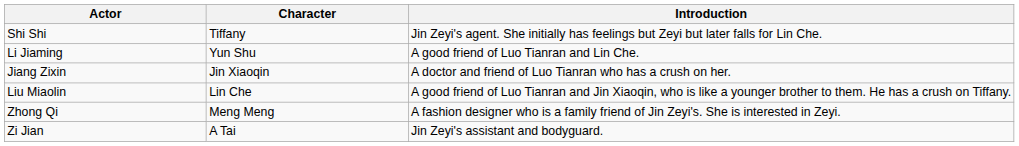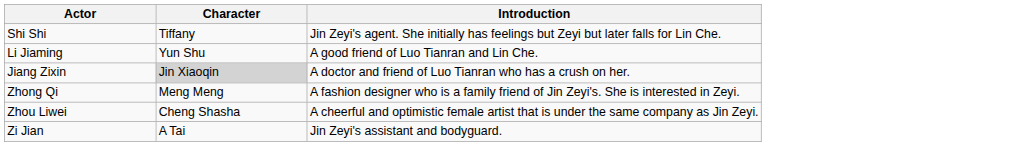 <table class="wikitable">
 <tr>
 <th style="width:20%">Actor</th>
 <th style="width:20%">Character</th>
 <th>Introduction</th>
 </tr>
 <tr>
 <td>Shi Shi</td>
 <td>Tiffany</td>
 <td>Jin Zeyi's agent. She initially has feelings but Zeyi but later falls for Lin Che.</td>
 </tr>
 <tr>
 <td>Li Jiaming</td>
 <td>Yun Shu</td>
 <td>A good friend of Luo Tianran and Lin Che.</td>
 </tr>
 <tr>
 <td>Jiang Zixin</td>
-<td>Jin Xiaoqin</td>
+<td style="background: lightgrey;">Jin Xiaoqin</td>
 <td>A doctor and friend of Luo Tianran who has a crush on her.</td>
-</tr>
-<tr>
-<td>Liu Miaolin</td>
-<td>Lin Che</td>
-<td>A good friend of Luo Tianran and Jin Xiaoqin, who is like a younger brother to them. He has a crush on Tiffany.</td>
 </tr>
 <tr>
 <td>Zhong Qi</td>
 <td>Meng Meng</td>
 <td>A fashion designer who is a family friend of Jin Zeyi's. She is interested in Zeyi.</td>
 </tr>
 <tr>
+<td>Zhou Liwei</td>
+<td>Cheng Shasha</td>
+<td>A cheerful and optimistic female artist that is under the same company as Jin Zeyi.</td>
+</tr>
+<tr>
 <td>Zi Jian</td>
 <td>A Tai</td>
 <td>Jin Zeyi's assistant and bodyguard.</td>
 </tr>
 </table>
